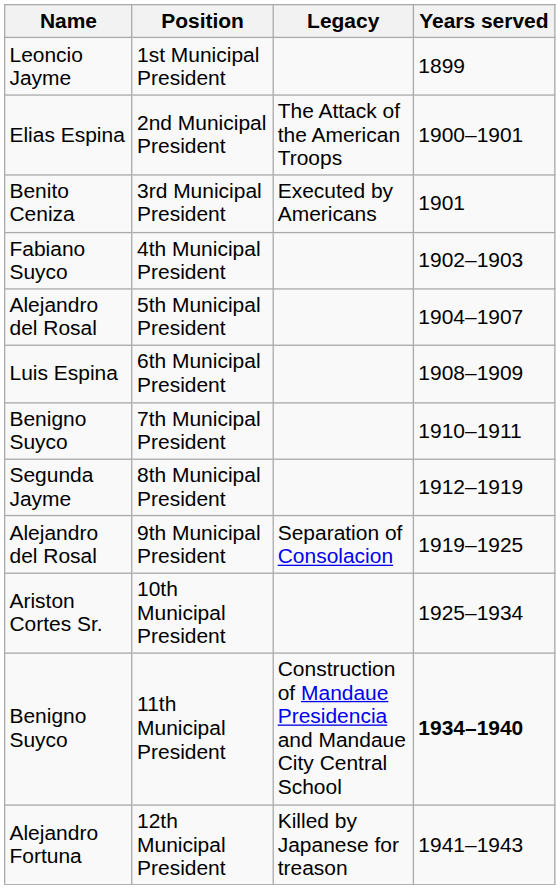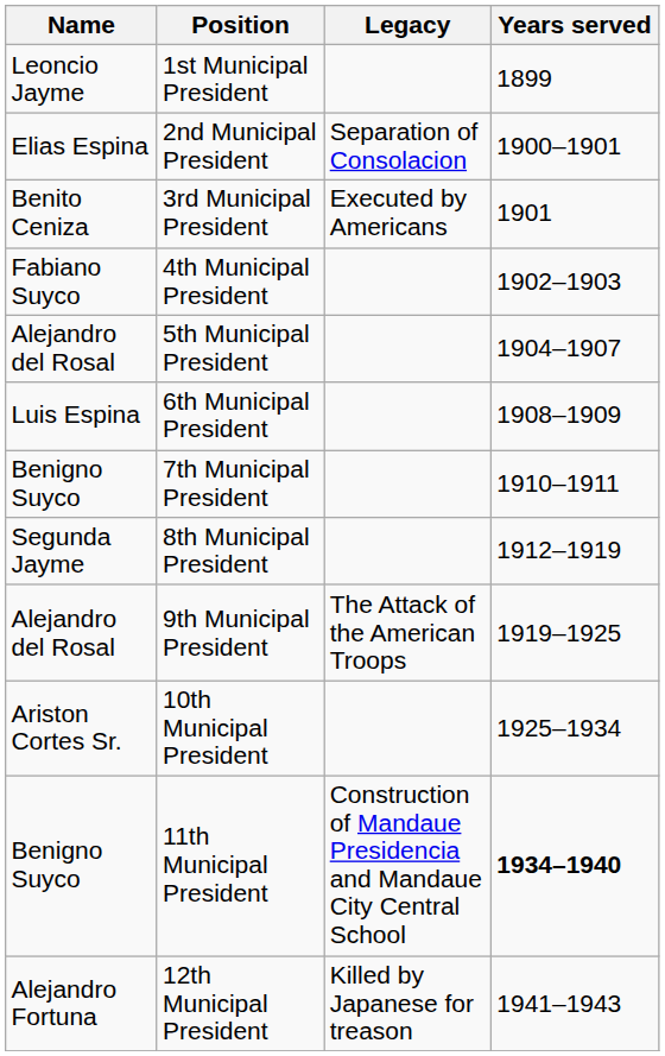 <table class="wikitable">
 <tr>
 <th width="90">Name</th>
 <th width="100">Position</th>
 <th width="100">Legacy</th>
 <th width="100">Years served</th>
 </tr>
 <tr>
 <td>Leoncio Jayme </td>
 <td>1st Municipal President</td>
 <td></td>
 <td>1899</td>
 </tr>
 <tr>
 <td>Elias Espina </td>
 <td>2nd Municipal President</td>
-<td>The Attack of the American Troops</td>
+<td>Separation of <a href='#'>Consolacion</a></td>
 <td>1900–1901</td>
 </tr>
 <tr>
 <td>Benito Ceniza</td>
 <td>3rd Municipal President</td>
 <td>Executed by Americans </td>
 <td>1901</td>
 </tr>
 <tr>
 <td>Fabiano Suyco</td>
 <td>4th Municipal President</td>
 <td></td>
 <td>1902–1903</td>
 </tr>
 <tr>
 <td>Alejandro del Rosal</td>
 <td>5th Municipal President</td>
 <td></td>
 <td>1904–1907</td>
 </tr>
 <tr>
 <td>Luis Espina</td>
 <td>6th Municipal President</td>
 <td></td>
 <td>1908–1909</td>
 </tr>
 <tr>
 <td>Benigno Suyco</td>
 <td>7th Municipal President</td>
 <td></td>
 <td>1910–1911</td>
 </tr>
 <tr>
 <td>Segunda Jayme</td>
 <td>8th Municipal President</td>
 <td></td>
 <td>1912–1919</td>
 </tr>
 <tr>
 <td>Alejandro del Rosal</td>
 <td>9th Municipal President</td>
-<td>Separation of <a href='#'>Consolacion</a></td>
+<td>The Attack of the American Troops</td>
 <td>1919–1925</td>
 </tr>
 <tr>
 <td>Ariston Cortes Sr.</td>
 <td>10th Municipal President</td>
 <td></td>
 <td>1925–1934</td>
 </tr>
 <tr>
 <td>Benigno Suyco</td>
 <td>11th Municipal President</td>
 <td>Construction of <a href='#'>Mandaue Presidencia</a> and Mandaue City Central School</td>
 <td><strong>1934–1940</strong></td>
 </tr>
 <tr>
 <td>Alejandro Fortuna</td>
 <td>12th Municipal President</td>
 <td>Killed by Japanese for treason </td>
 <td>1941–1943</td>
 </tr>
 <tr>
 </tr>
 </table>
